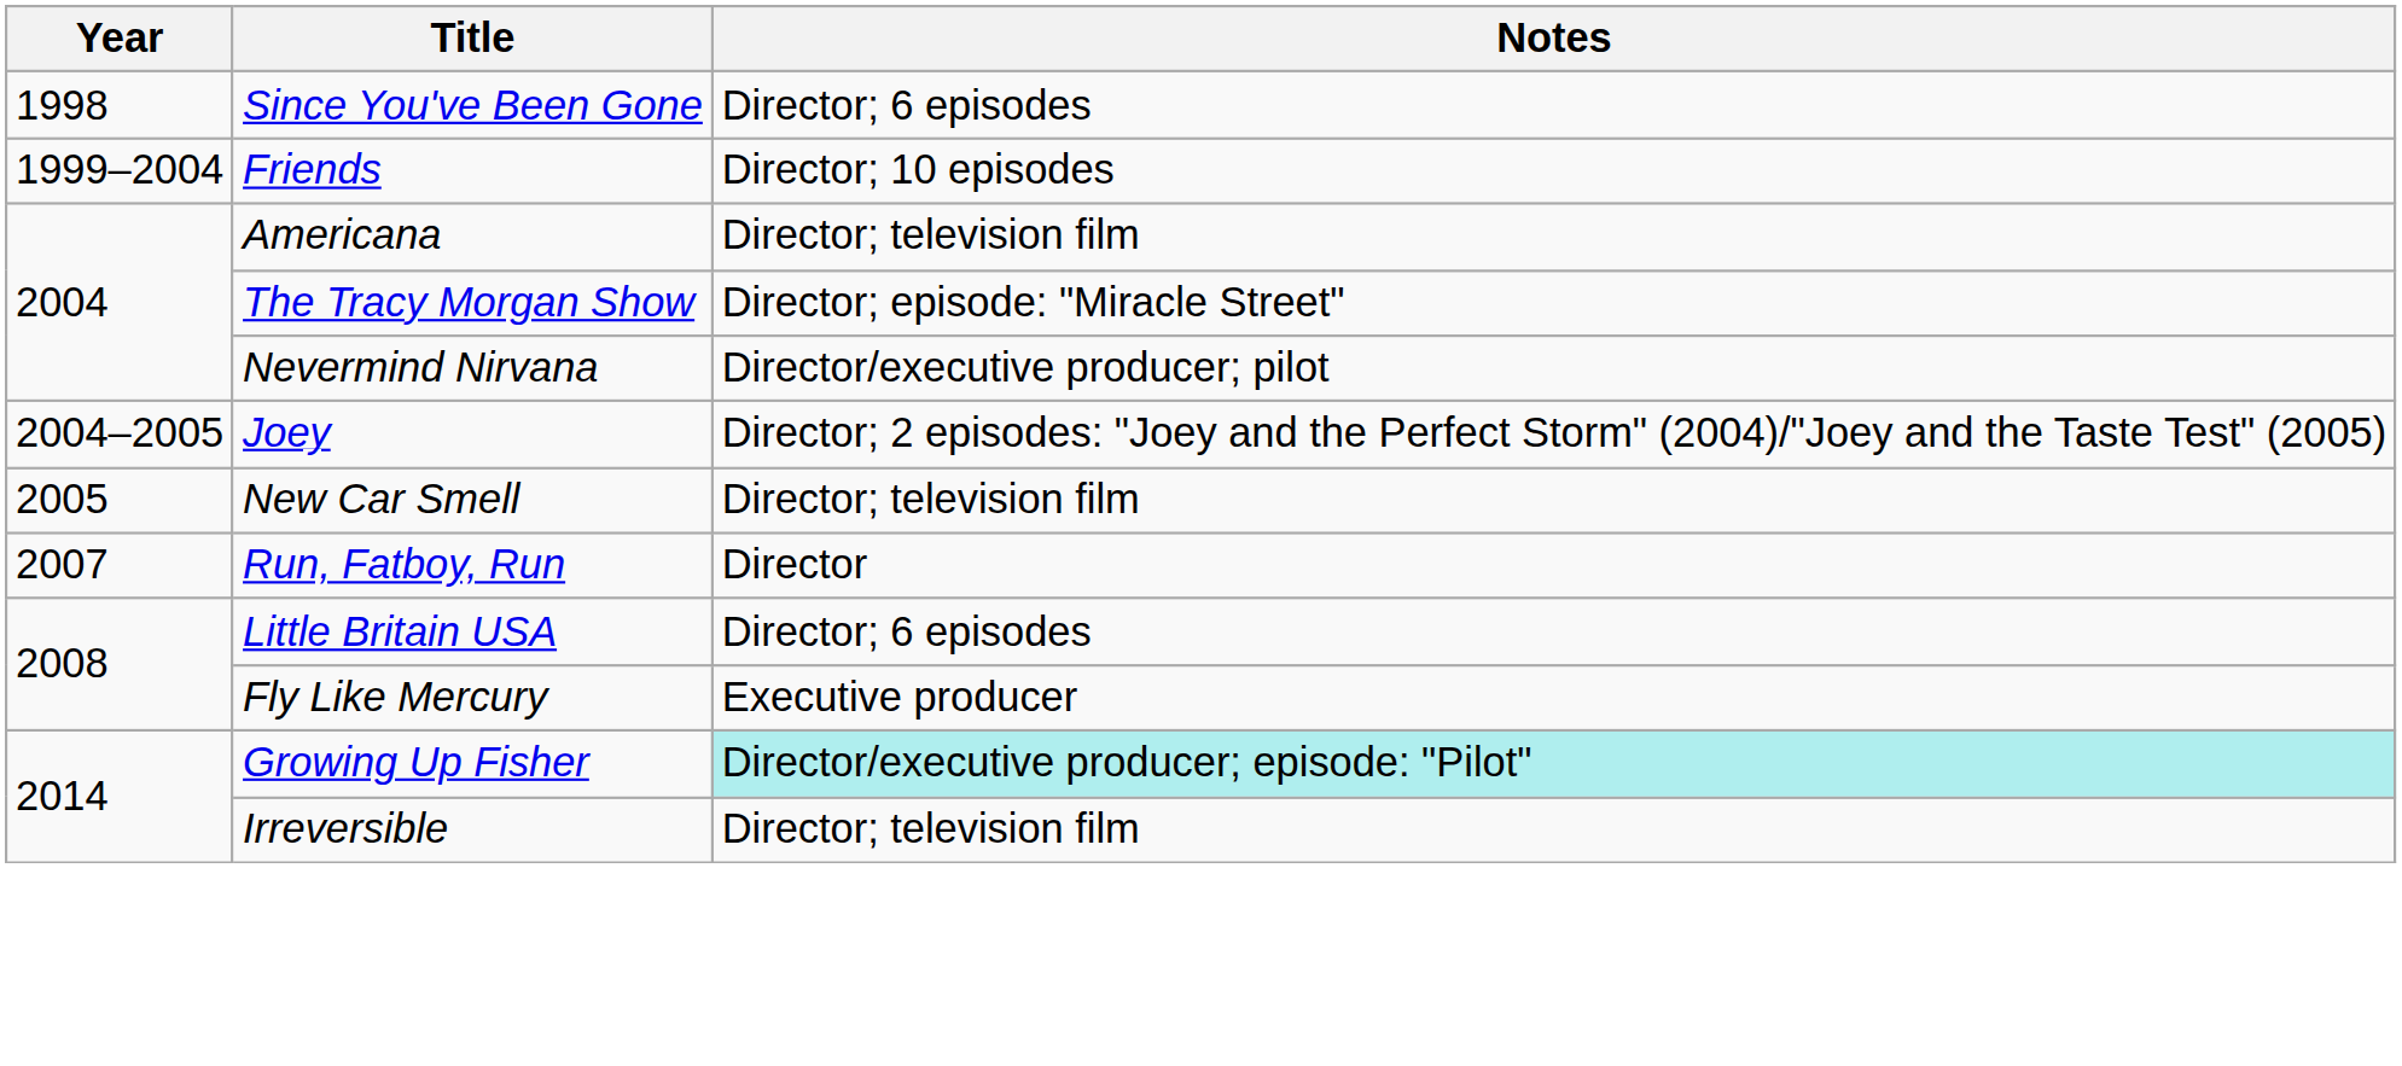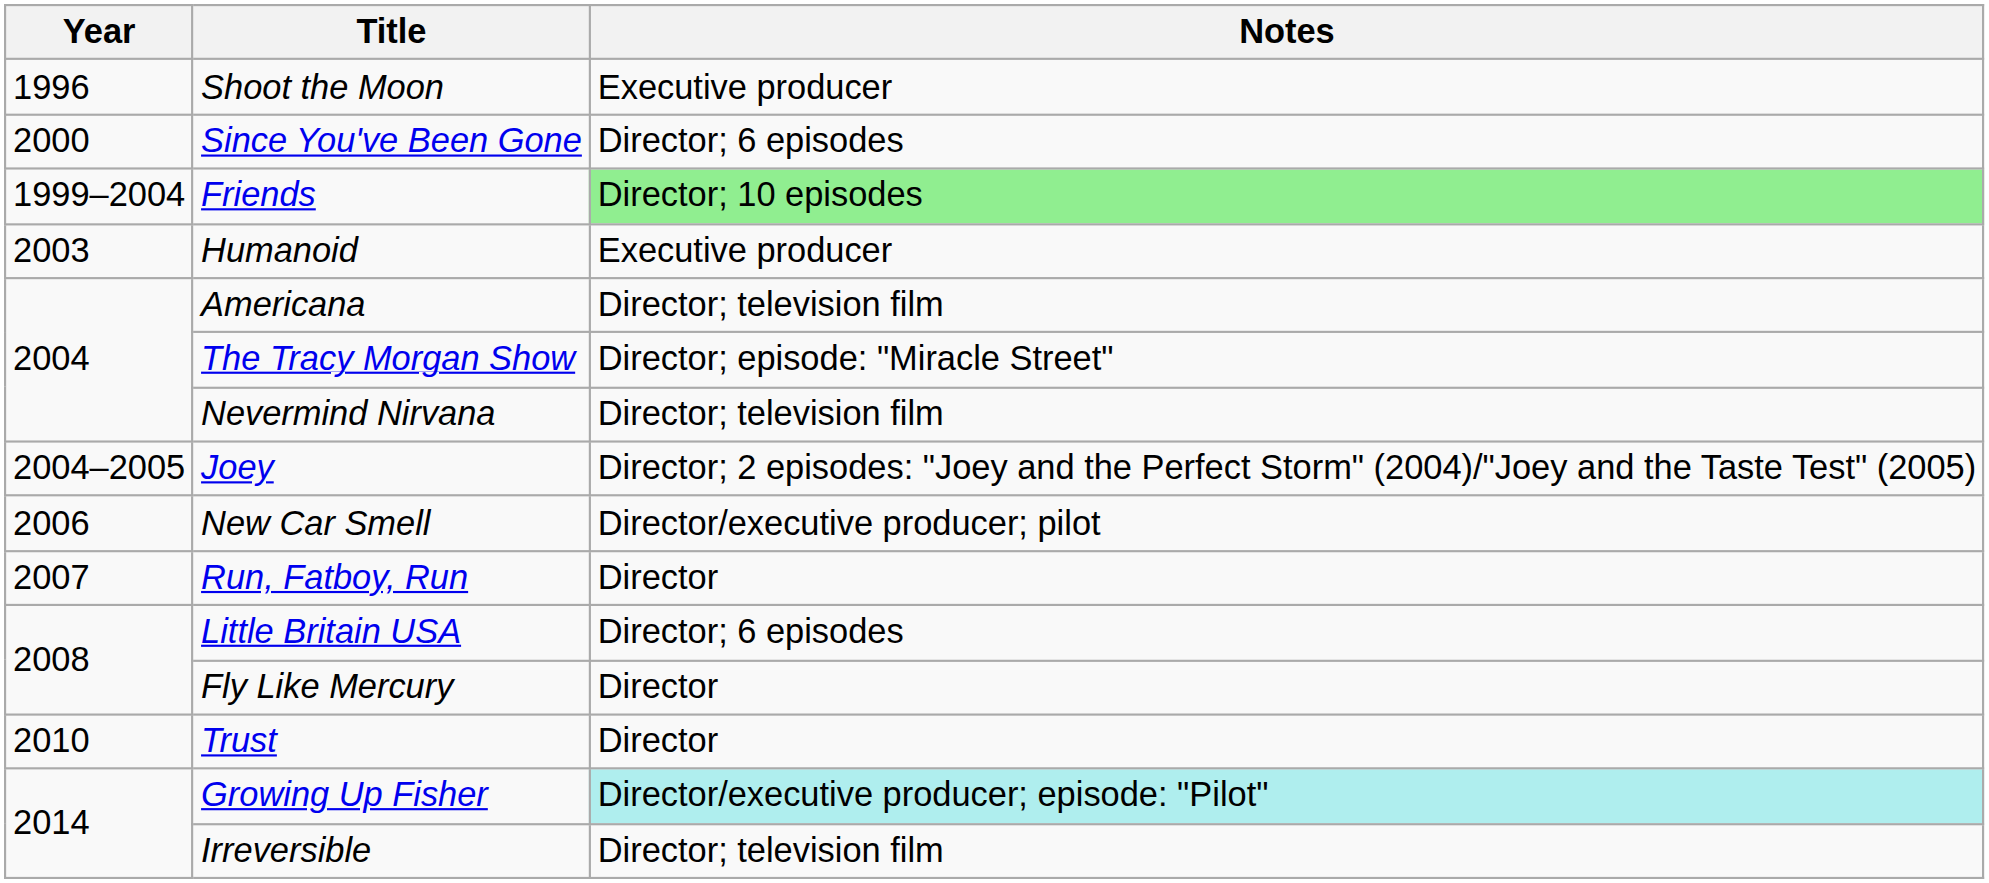 <table class="wikitable sortable">
 <tr>
 <th>Year</th>
 <th>Title</th>
 <th>Notes</th>
 </tr>
 <tr>
-<td>1998</td>
+<td>1996</td>
+<td><em>Shoot the Moon</em></td>
+<td>Executive producer</td>
+</tr>
+<tr>
+<td>2000</td>
 <td><em><a href='#'>Since You've Been Gone</a></em></td>
 <td>Director; 6 episodes</td>
 </tr>
 <tr>
 <td>1999–2004</td>
 <td><em><a href='#'>Friends</a></em></td>
-<td>Director; 10 episodes</td>
+<td style="background: lightgreen;">Director; 10 episodes</td>
+</tr>
+<tr>
+<td>2003</td>
+<td><em>Humanoid</em></td>
+<td>Executive producer</td>
 </tr>
 <tr>
 <td rowspan="3">2004</td>
 <td><em>Americana</em></td>
 <td>Director; television film</td>
 </tr>
 <tr>
 <td><em><a href='#'>The Tracy Morgan Show</a></em></td>
 <td>Director; episode: "Miracle Street"</td>
 </tr>
 <tr>
 <td><em>Nevermind Nirvana</em></td>
-<td>Director/executive producer; pilot</td>
+<td>Director; television film</td>
 </tr>
 <tr>
 <td>2004–2005</td>
 <td><em><a href='#'>Joey</a></em></td>
 <td>Director; 2 episodes: "Joey and the Perfect Storm" (2004)/"Joey and the Taste Test" (2005)</td>
 </tr>
 <tr>
-<td>2005</td>
+<td>2006</td>
 <td><em>New Car Smell</em></td>
-<td>Director; television film</td>
+<td>Director/executive producer; pilot</td>
 </tr>
 <tr>
 <td>2007</td>
 <td><em><a href='#'>Run, Fatboy, Run</a></em></td>
 <td>Director</td>
 </tr>
 <tr>
 <td rowspan="2">2008</td>
 <td><em><a href='#'>Little Britain USA</a></em></td>
 <td>Director; 6 episodes</td>
 </tr>
 <tr>
 <td><em>Fly Like Mercury</em></td>
-<td>Executive producer</td>
+<td>Director</td>
+</tr>
+<tr>
+<td>2010</td>
+<td><em><a href='#'>Trust</a></em></td>
+<td>Director</td>
 </tr>
 <tr>
 <td rowspan="2">2014</td>
 <td><em><a href='#'>Growing Up Fisher</a></em></td>
 <td style="background: paleturquoise;">Director/executive producer; episode: "Pilot"</td>
 </tr>
 <tr>
 <td><em>Irreversible</em></td>
 <td>Director; television film</td>
 </tr>
 </table>
